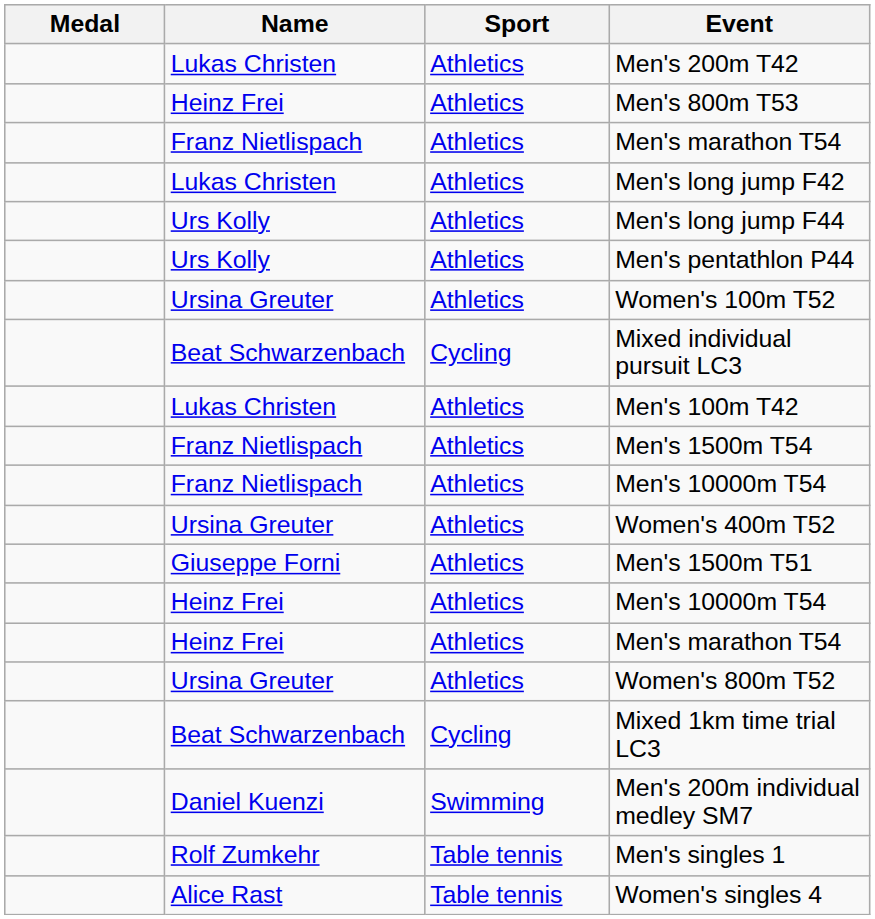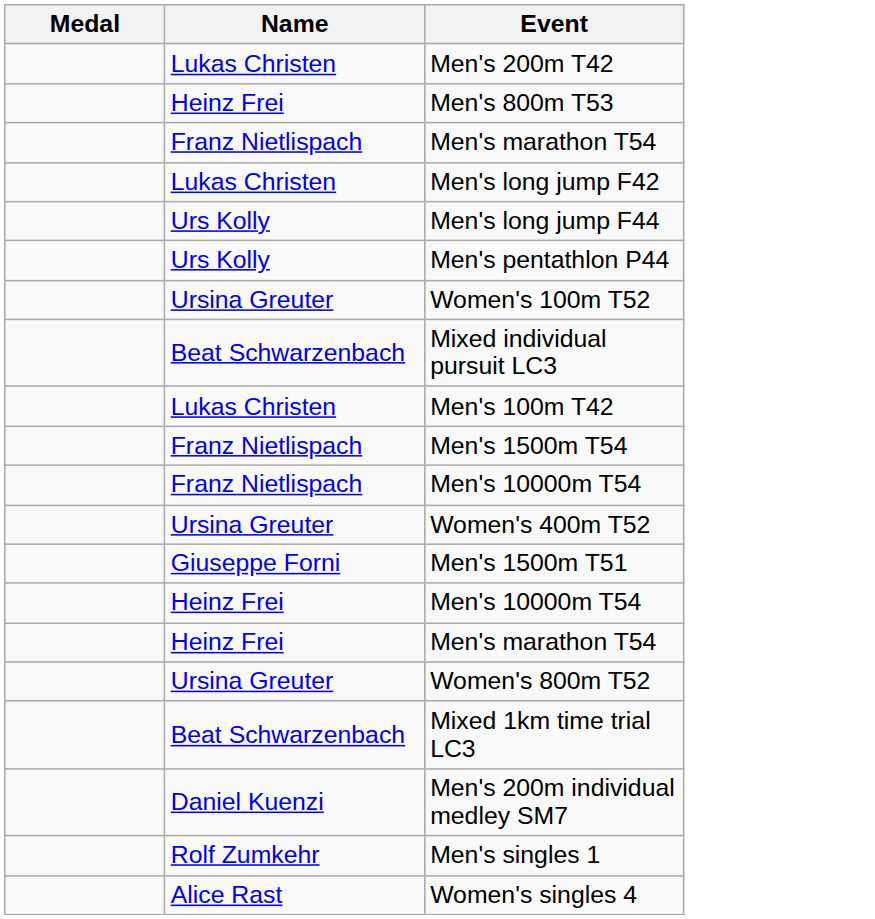 <table class="wikitable">
 <tr>
 <th style="width:6em">Medal</th>
 <th style="width:10em">Name</th>
-<th style="width:7em">Sport</th>
 <th style="width:10em">Event</th>
 </tr>
 <tr>
 <td></td>
 <td><a href='#'>Lukas Christen</a></td>
-<td><a href='#'>Athletics</a></td>
 <td>Men's 200m T42</td>
 </tr>
 <tr>
 <td></td>
 <td><a href='#'>Heinz Frei</a></td>
-<td><a href='#'>Athletics</a></td>
 <td>Men's 800m T53</td>
 </tr>
 <tr>
 <td></td>
 <td><a href='#'>Franz Nietlispach</a></td>
-<td><a href='#'>Athletics</a></td>
 <td>Men's marathon T54</td>
 </tr>
 <tr>
 <td></td>
 <td><a href='#'>Lukas Christen</a></td>
-<td><a href='#'>Athletics</a></td>
 <td>Men's long jump F42</td>
 </tr>
 <tr>
 <td></td>
 <td><a href='#'>Urs Kolly</a></td>
-<td><a href='#'>Athletics</a></td>
 <td>Men's long jump F44</td>
 </tr>
 <tr>
 <td></td>
 <td><a href='#'>Urs Kolly</a></td>
-<td><a href='#'>Athletics</a></td>
 <td>Men's pentathlon P44</td>
 </tr>
 <tr>
 <td></td>
 <td><a href='#'>Ursina Greuter</a></td>
-<td><a href='#'>Athletics</a></td>
 <td>Women's 100m T52</td>
 </tr>
 <tr>
 <td></td>
 <td><a href='#'>Beat Schwarzenbach</a></td>
-<td><a href='#'>Cycling</a></td>
 <td>Mixed individual pursuit LC3</td>
 </tr>
 <tr>
 <td></td>
 <td><a href='#'>Lukas Christen</a></td>
-<td><a href='#'>Athletics</a></td>
 <td>Men's 100m T42</td>
 </tr>
 <tr>
 <td></td>
 <td><a href='#'>Franz Nietlispach</a></td>
-<td><a href='#'>Athletics</a></td>
 <td>Men's 1500m T54</td>
 </tr>
 <tr>
 <td></td>
 <td><a href='#'>Franz Nietlispach</a></td>
-<td><a href='#'>Athletics</a></td>
 <td>Men's 10000m T54</td>
 </tr>
 <tr>
 <td></td>
 <td><a href='#'>Ursina Greuter</a></td>
-<td><a href='#'>Athletics</a></td>
 <td>Women's 400m T52</td>
 </tr>
 <tr>
 <td></td>
 <td><a href='#'>Giuseppe Forni</a></td>
-<td><a href='#'>Athletics</a></td>
 <td>Men's 1500m T51</td>
 </tr>
 <tr>
 <td></td>
 <td><a href='#'>Heinz Frei</a></td>
-<td><a href='#'>Athletics</a></td>
 <td>Men's 10000m T54</td>
 </tr>
 <tr>
 <td></td>
 <td><a href='#'>Heinz Frei</a></td>
-<td><a href='#'>Athletics</a></td>
 <td>Men's marathon T54</td>
 </tr>
 <tr>
 <td></td>
 <td><a href='#'>Ursina Greuter</a></td>
-<td><a href='#'>Athletics</a></td>
 <td>Women's 800m T52</td>
 </tr>
 <tr>
 <td></td>
 <td><a href='#'>Beat Schwarzenbach</a></td>
-<td><a href='#'>Cycling</a></td>
 <td>Mixed 1km time trial LC3</td>
 </tr>
 <tr>
 <td></td>
 <td><a href='#'>Daniel Kuenzi</a></td>
-<td><a href='#'>Swimming</a></td>
 <td>Men's 200m individual medley SM7</td>
 </tr>
 <tr>
 <td></td>
 <td><a href='#'>Rolf Zumkehr</a></td>
-<td><a href='#'>Table tennis</a></td>
 <td>Men's singles 1</td>
 </tr>
 <tr>
 <td></td>
 <td><a href='#'>Alice Rast</a></td>
-<td><a href='#'>Table tennis</a></td>
 <td>Women's singles 4</td>
 </tr>
 </table>
